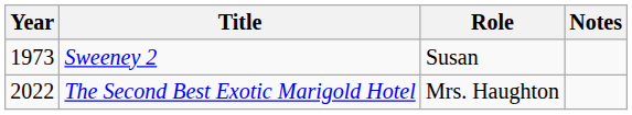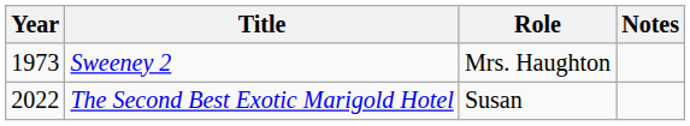 <table class = "wikitable">
 <tr>
 <th>Year</th>
 <th>Title</th>
 <th>Role</th>
 <th>Notes</th>
 </tr>
 <tr>
 <td>1973</td>
 <td><em><a href='#'>Sweeney 2</a></em></td>
-<td>Susan</td>
+<td>Mrs. Haughton</td>
 <td></td>
 </tr>
 <tr>
 <td>2022</td>
 <td><em><a href='#'>The Second Best Exotic Marigold Hotel</a></em></td>
-<td>Mrs. Haughton</td>
+<td>Susan</td>
 <td></td>
 </tr>
 </table>
